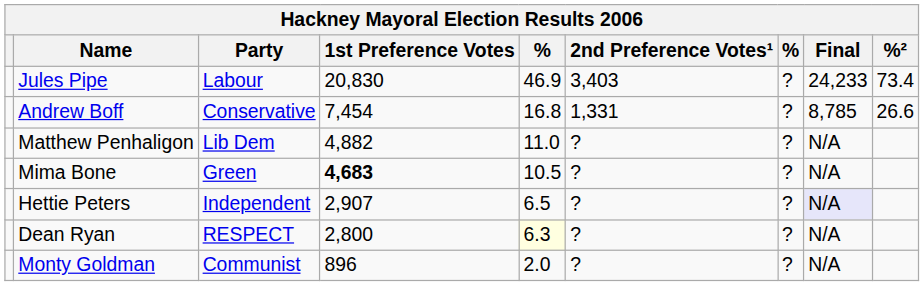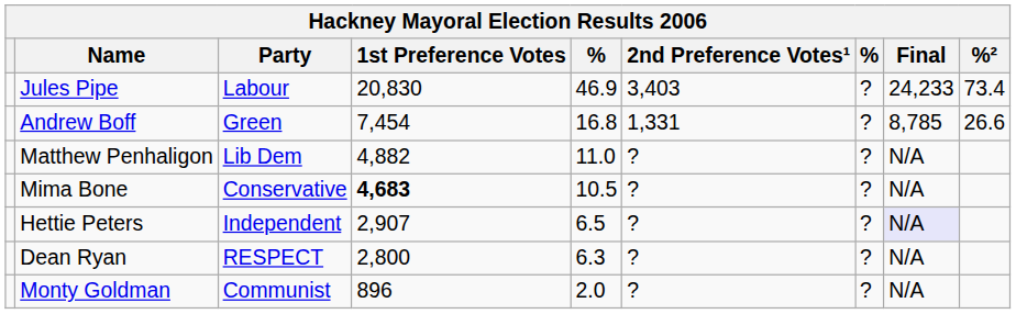 <table class="wikitable" style="margin: 1em auto 1em auto">
 <tr>
 <th colspan="9">Hackney Mayoral Election Results 2006</th>
 </tr>
 <tr>
 <th></th>
 <th>Name</th>
 <th>Party</th>
 <th>1st Preference Votes</th>
 <th>%</th>
 <th>2nd Preference Votes¹</th>
 <th>%</th>
 <th>Final</th>
 <th>%²</th>
 </tr>
 <tr>
 <td></td>
 <td><a href='#'>Jules Pipe</a></td>
 <td><a href='#'>Labour</a></td>
 <td>20,830</td>
 <td>46.9</td>
 <td>3,403</td>
 <td>?</td>
 <td>24,233</td>
 <td>73.4</td>
 </tr>
 <tr>
 <td></td>
 <td><a href='#'>Andrew Boff</a></td>
-<td><a href='#'>Conservative</a></td>
+<td><a href='#'>Green</a></td>
 <td>7,454</td>
 <td>16.8</td>
 <td>1,331</td>
 <td>?</td>
 <td>8,785</td>
 <td>26.6</td>
 </tr>
 <tr>
 <td></td>
 <td>Matthew Penhaligon</td>
 <td><a href='#'>Lib Dem</a></td>
 <td>4,882</td>
 <td>11.0</td>
 <td>?</td>
 <td>?</td>
 <td>N/A</td>
 <td></td>
 </tr>
 <tr>
 <td></td>
 <td>Mima Bone</td>
-<td><a href='#'>Green</a></td>
+<td><a href='#'>Conservative</a></td>
 <td><strong>4,683</strong></td>
 <td>10.5</td>
 <td>?</td>
 <td>?</td>
 <td>N/A</td>
 <td></td>
 </tr>
 <tr>
 <td></td>
 <td>Hettie Peters</td>
 <td><a href='#'>Independent</a></td>
 <td>2,907</td>
 <td>6.5</td>
 <td>?</td>
 <td>?</td>
 <td style="background: lavender;">N/A</td>
 <td></td>
 </tr>
 <tr>
 <td></td>
 <td>Dean Ryan</td>
 <td><a href='#'>RESPECT</a></td>
 <td>2,800</td>
-<td style="background: lightyellow;">6.3</td>
+<td>6.3</td>
 <td>?</td>
 <td>?</td>
 <td>N/A</td>
 <td></td>
 </tr>
 <tr>
 <td></td>
 <td><a href='#'>Monty Goldman</a></td>
 <td><a href='#'>Communist</a></td>
 <td>896</td>
 <td>2.0</td>
 <td>?</td>
 <td>?</td>
 <td>N/A</td>
 <td></td>
 </tr>
 </table>
